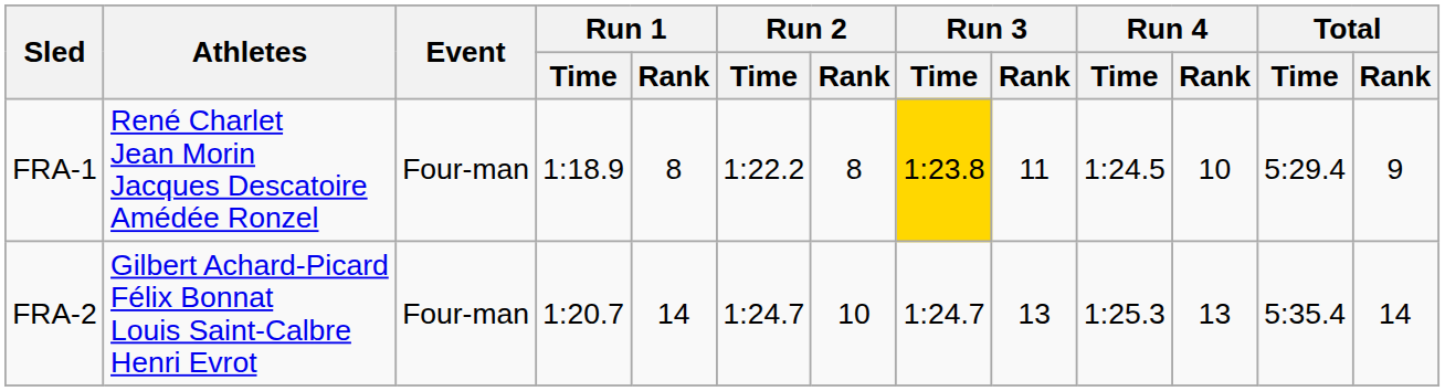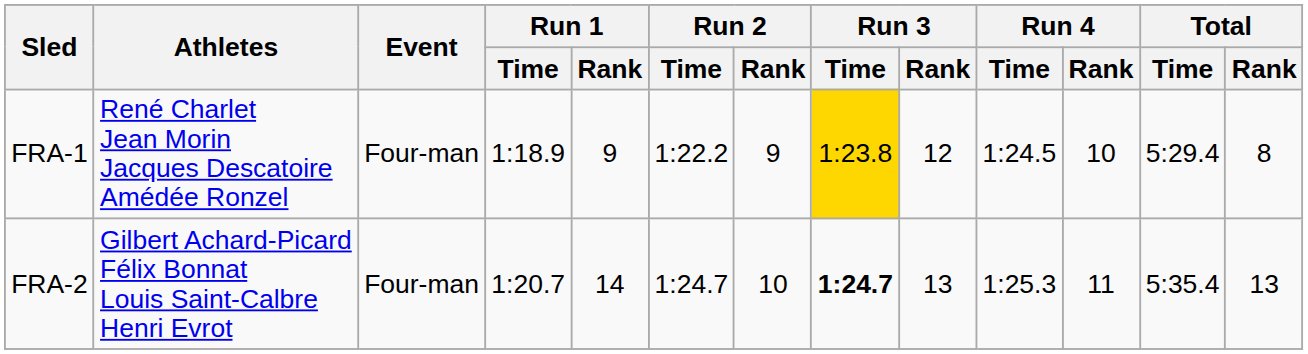 <table class="wikitable" border="1" style="font-size:90%">
 <tr>
 <th rowspan="2">Sled</th>
 <th rowspan="2">Athletes</th>
 <th rowspan="2">Event</th>
 <th colspan="2">Run 1</th>
 <th colspan="2">Run 2</th>
 <th colspan="2">Run 3</th>
 <th colspan="2">Run 4</th>
 <th colspan="2">Total</th>
 </tr>
 <tr>
 <th>Time</th>
 <th>Rank</th>
 <th>Time</th>
 <th>Rank</th>
 <th>Time</th>
 <th>Rank</th>
 <th>Time</th>
 <th>Rank</th>
 <th>Time</th>
 <th>Rank</th>
 </tr>
 <tr>
 <td align="center">FRA-1</td>
 <td><a href='#'>René Charlet</a><br><a href='#'>Jean Morin</a><br><a href='#'>Jacques Descatoire</a><br><a href='#'>Amédée Ronzel</a></td>
 <td>Four-man</td>
 <td align="center">1:18.9</td>
-<td align="center">8</td>
+<td align="center">9</td>
 <td align="center">1:22.2</td>
-<td align="center">8</td>
+<td align="center">9</td>
 <td align="center" style="background: gold;">1:23.8</td>
-<td align="center">11</td>
+<td align="center">12</td>
 <td align="center">1:24.5</td>
 <td align="center">10</td>
 <td align="center">5:29.4</td>
-<td align="center">9</td>
+<td align="center">8</td>
 </tr>
 <tr>
 <td align="center">FRA-2</td>
 <td><a href='#'>Gilbert Achard-Picard</a><br><a href='#'>Félix Bonnat</a><br><a href='#'>Louis Saint-Calbre</a><br><a href='#'>Henri Evrot</a></td>
 <td>Four-man</td>
 <td align="center">1:20.7</td>
 <td align="center">14</td>
 <td align="center">1:24.7</td>
 <td align="center">10</td>
-<td align="center">1:24.7</td>
+<td align="center"><strong>1:24.7</strong></td>
 <td align="center">13</td>
 <td align="center">1:25.3</td>
+<td align="center">11</td>
+<td align="center">5:35.4</td>
 <td align="center">13</td>
-<td align="center">5:35.4</td>
-<td align="center">14</td>
 </tr>
 </table>
